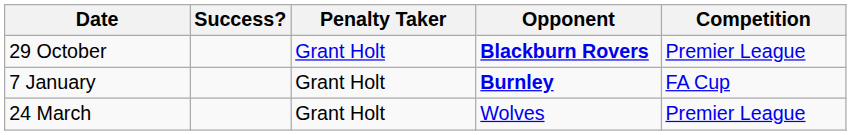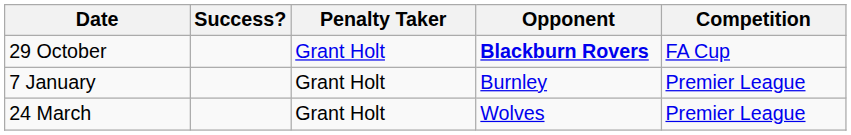 <table class="wikitable">
 <tr>
 <th width=22%>Date</th>
 <th width=12%>Success?</th>
 <th width=22%>Penalty Taker</th>
 <th width=22%>Opponent</th>
 <th width=22%>Competition</th>
 </tr>
 <tr>
 <td>29 October</td>
 <td></td>
 <td> <a href='#'>Grant Holt</a></td>
 <td><strong><a href='#'>Blackburn Rovers</a></strong></td>
-<td><a href='#'>Premier League</a></td>
+<td><a href='#'>FA Cup</a></td>
 </tr>
 <tr>
 <td>7 January</td>
 <td></td>
 <td> Grant Holt</td>
-<td><strong><a href='#'>Burnley</a></strong></td>
-<td><a href='#'>FA Cup</a></td>
+<td><a href='#'>Burnley</a></td>
+<td><a href='#'>Premier League</a></td>
 </tr>
 <tr>
 <td>24 March</td>
 <td></td>
 <td> Grant Holt</td>
 <td><a href='#'>Wolves</a></td>
 <td><a href='#'>Premier League</a></td>
 </tr>
 </table>
